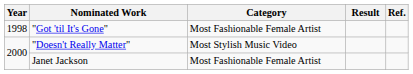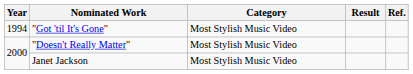 <table class="wikitable" width="50%">
 <tr>
 <th width="5%">Year</th>
 <th width="40%">Nominated Work</th>
 <th width="40%">Category</th>
 <th width="10%">Result</th>
 <th width="5%">Ref.</th>
 </tr>
 <tr>
-<td>1998</td>
+<td>1994</td>
 <td>"<a href='#'>Got 'til It's Gone</a>"</td>
-<td>Most Fashionable Female Artist</td>
+<td>Most Stylish Music Video</td>
 <td></td>
 <td></td>
 </tr>
 <tr>
 <td rowspan="2">2000</td>
 <td>"<a href='#'>Doesn't Really Matter</a>"</td>
 <td>Most Stylish Music Video</td>
 <td></td>
 <td></td>
 </tr>
 <tr>
 <td>Janet Jackson</td>
-<td>Most Fashionable Female Artist</td>
+<td>Most Stylish Music Video</td>
 <td></td>
 <td></td>
 </tr>
 </table>
